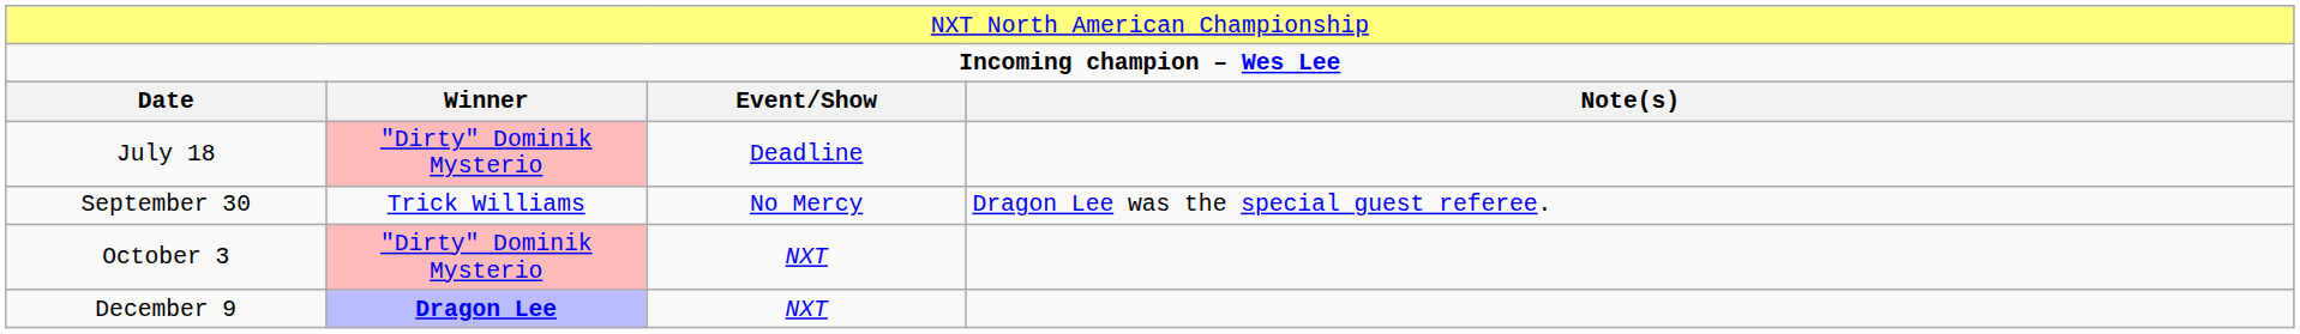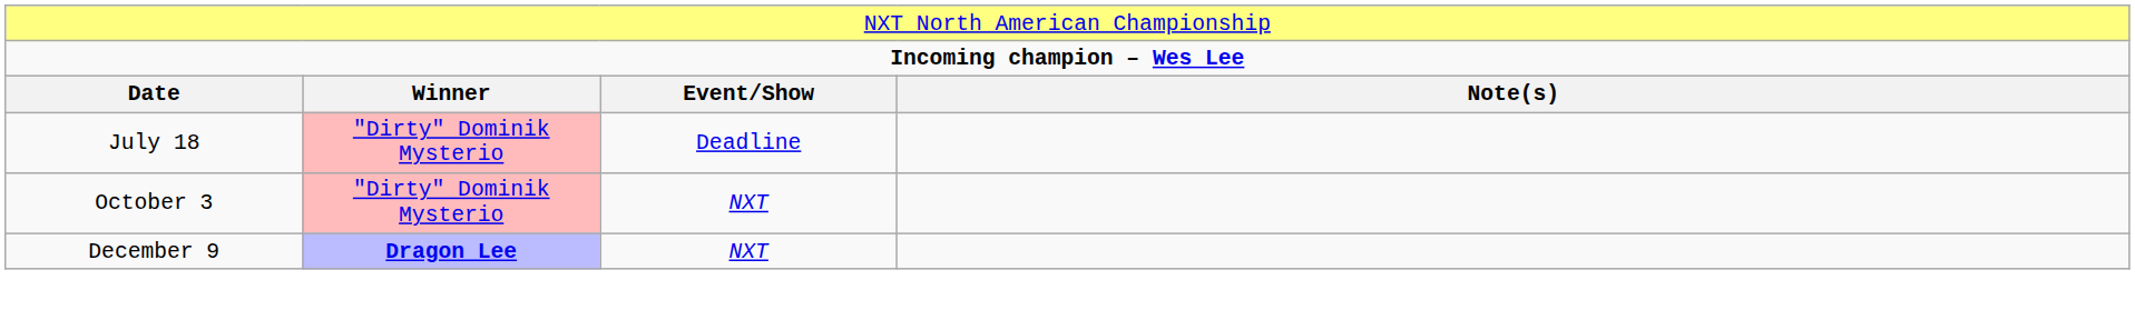 <table class="wikitable" style="text-align:center; width:100%;">
 <tr style="background:#FFFF80;">
 <td colspan="4" style="text-align: center;"><a href='#'>NXT North American Championship</a></td>
 </tr>
 <tr>
 <td colspan="4" style="text-align: center;"><strong>Incoming champion – <a href='#'>Wes Lee</a></strong></td>
 </tr>
 <tr>
 <th width=14%>Date</th>
 <th width=14%>Winner</th>
 <th width=14%>Event/Show</th>
 <th width=58%>Note(s)</th>
 </tr>
 <tr>
 <td>July 18</td>
 <td style="background:#FBB;"><a href='#'>"Dirty" Dominik Mysterio</a></td>
 <td><a href='#'>Deadline</a></td>
 <td></td>
 </tr>
 <tr>
-<td>September 30</td>
-<td><a href='#'>Trick Williams</a></td>
-<td><a href='#'>No Mercy</a></td>
-<td align=left><a href='#'>Dragon Lee</a> was the <a href='#'>special guest referee</a>.</td>
-</tr>
-<tr>
 <td>October 3</td>
 <td style="background:#FBB;"><a href='#'>"Dirty" Dominik Mysterio</a></td>
 <td><em><a href='#'>NXT</a></em></td>
 <td></td>
 </tr>
 <tr>
 <td>December 9</td>
 <td style="background:#BBF;"><strong><a href='#'>Dragon Lee</a></strong></td>
 <td><em><a href='#'>NXT</a></em></td>
 <td></td>
 </tr>
 </table>
